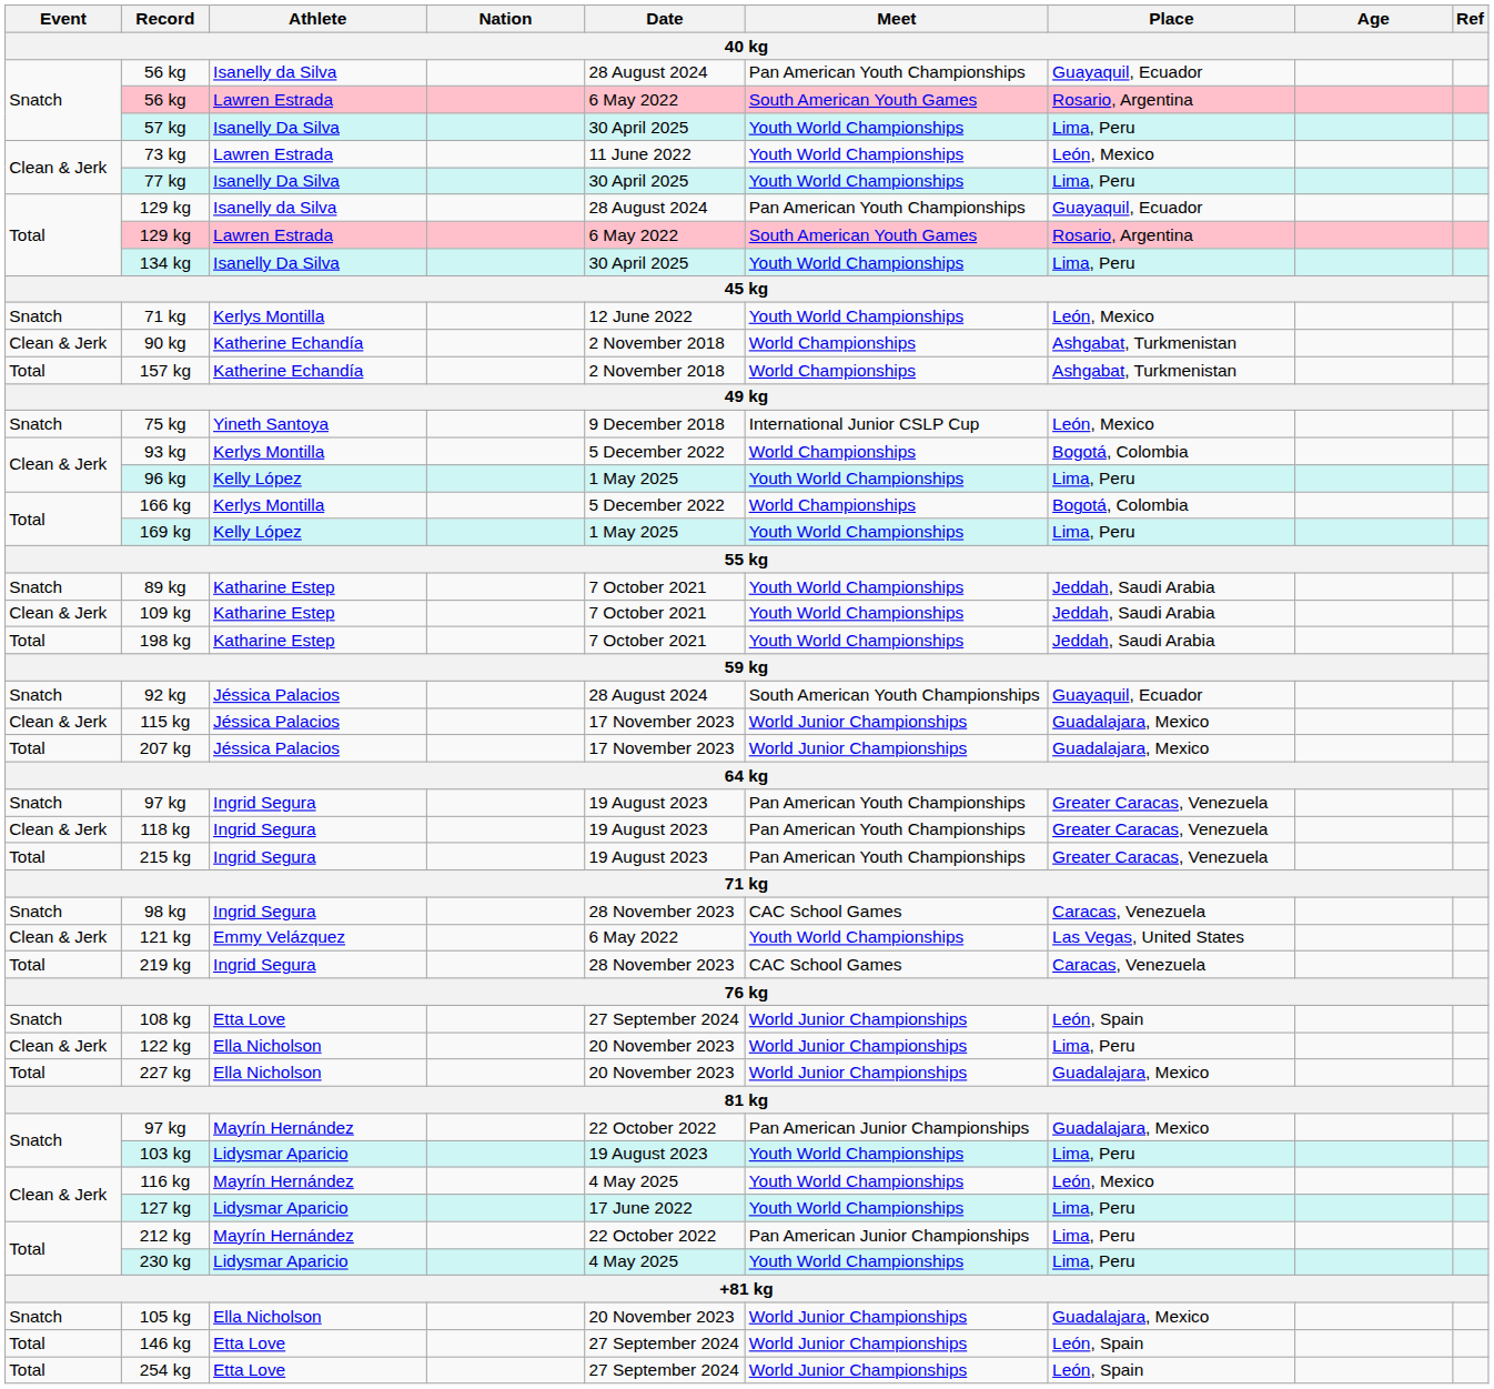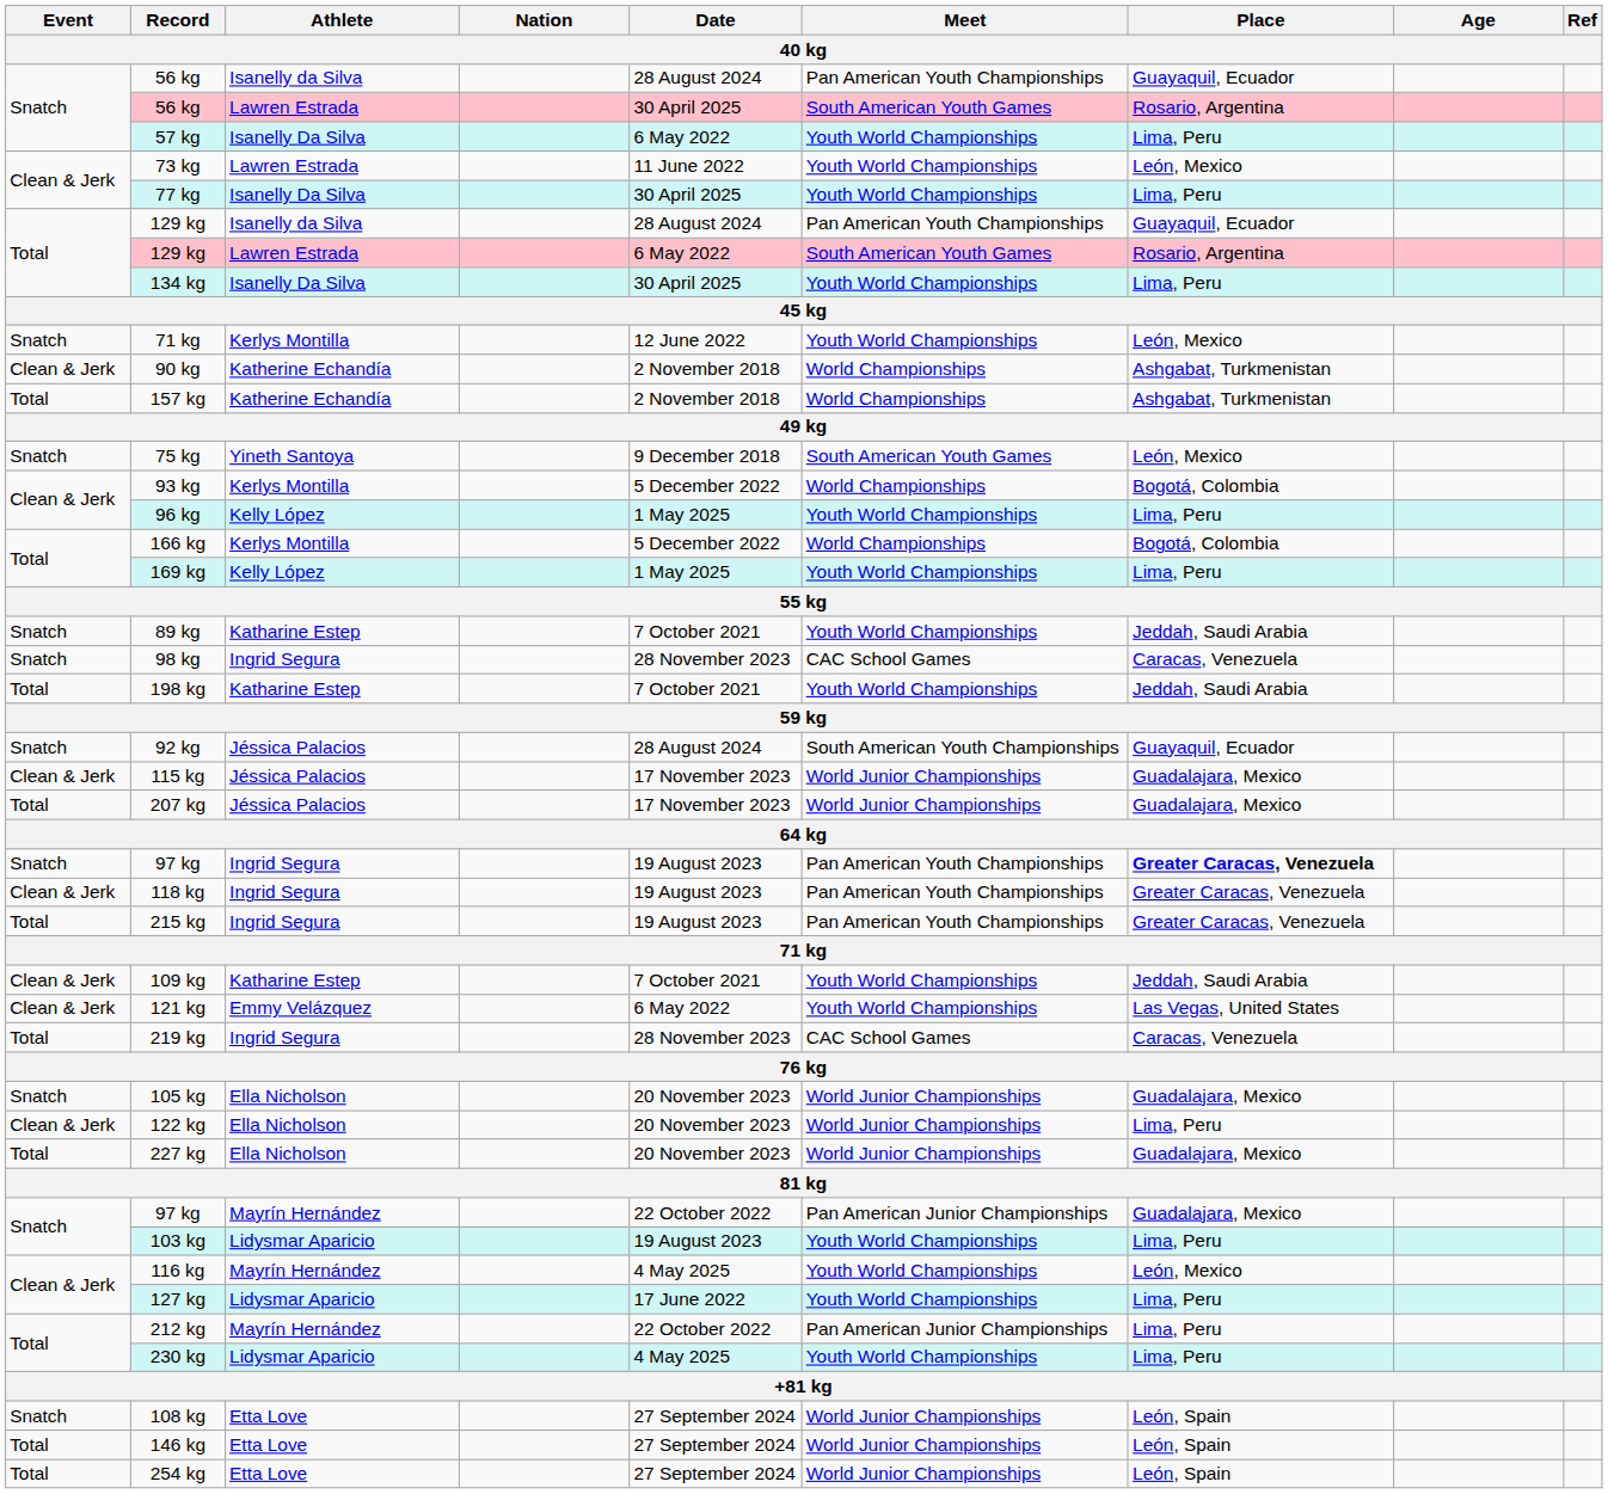 <table class="wikitable" style="font-size:90%;">
 <tr>
 <th width=8%>Event</th>
 <th width=6%>Record</th>
 <th width=15%>Athlete</th>
 <th width=11%>Nation</th>
 <th width=11%>Date</th>
 <th width=21%>Meet</th>
 <th width=17%>Place</th>
 <th width=11%>Age</th>
 <th>Ref</th>
 </tr>
 <tr bgcolor="#DDDDDD">
 <th colspan="9">40 kg</th>
 </tr>
 <tr>
 <td rowspan=3>Snatch</td>
 <td align=center>56 kg</td>
 <td><a href='#'>Isanelly da Silva</a></td>
 <td></td>
 <td>28 August 2024</td>
 <td>Pan American Youth Championships</td>
 <td><a href='#'>Guayaquil</a>, Ecuador</td>
 <td></td>
 <td></td>
 </tr>
 <tr bgcolor=pink>
 <td align="center">56 kg</td>
 <td><a href='#'>Lawren Estrada</a></td>
 <td></td>
-<td>6 May 2022</td>
+<td>30 April 2025</td>
 <td><a href='#'>South American Youth Games</a></td>
 <td><a href='#'>Rosario</a>, Argentina</td>
 <td></td>
 <td></td>
 </tr>
 <tr bgcolor=#CEF6F5>
 <td align="center">57 kg</td>
 <td><a href='#'>Isanelly Da Silva</a></td>
 <td></td>
-<td>30 April 2025</td>
+<td>6 May 2022</td>
 <td><a href='#'>Youth World Championships</a></td>
 <td><a href='#'>Lima</a>, Peru</td>
 <td></td>
 <td></td>
 </tr>
 <tr>
 <td rowspan=2>Clean & Jerk</td>
 <td align="center">73 kg</td>
 <td><a href='#'>Lawren Estrada</a></td>
 <td></td>
 <td>11 June 2022</td>
 <td><a href='#'>Youth World Championships</a></td>
 <td><a href='#'>León</a>, Mexico</td>
 <td></td>
 <td></td>
 </tr>
 <tr bgcolor=#CEF6F5>
 <td align="center">77 kg</td>
 <td><a href='#'>Isanelly Da Silva</a></td>
 <td></td>
 <td>30 April 2025</td>
 <td><a href='#'>Youth World Championships</a></td>
 <td><a href='#'>Lima</a>, Peru</td>
 <td></td>
 <td></td>
 </tr>
 <tr>
 <td rowspan=3>Total</td>
 <td align="center">129 kg</td>
 <td><a href='#'>Isanelly da Silva</a></td>
 <td></td>
 <td>28 August 2024</td>
 <td>Pan American Youth Championships</td>
 <td><a href='#'>Guayaquil</a>, Ecuador</td>
 <td></td>
 <td></td>
 </tr>
 <tr bgcolor=pink>
 <td align=center>129 kg</td>
 <td><a href='#'>Lawren Estrada</a></td>
 <td></td>
 <td>6 May 2022</td>
 <td><a href='#'>South American Youth Games</a></td>
 <td><a href='#'>Rosario</a>, Argentina</td>
 <td></td>
 <td></td>
 </tr>
 <tr bgcolor=#CEF6F5>
 <td align="center">134 kg</td>
 <td><a href='#'>Isanelly Da Silva</a></td>
 <td></td>
 <td>30 April 2025</td>
 <td><a href='#'>Youth World Championships</a></td>
 <td><a href='#'>Lima</a>, Peru</td>
 <td></td>
 <td></td>
 </tr>
 <tr bgcolor="#DDDDDD">
 <th colspan="9">45 kg</th>
 </tr>
 <tr>
 <td>Snatch</td>
 <td align="center">71 kg</td>
 <td><a href='#'>Kerlys Montilla</a></td>
 <td></td>
 <td>12 June 2022</td>
 <td><a href='#'>Youth World Championships</a></td>
 <td><a href='#'>León</a>, Mexico</td>
 <td></td>
 <td></td>
 </tr>
 <tr>
 <td>Clean & Jerk</td>
 <td align="center">90 kg</td>
 <td><a href='#'>Katherine Echandía</a></td>
 <td></td>
 <td>2 November 2018</td>
 <td><a href='#'>World Championships</a></td>
 <td><a href='#'>Ashgabat</a>, Turkmenistan</td>
 <td></td>
 <td></td>
 </tr>
 <tr>
 <td>Total</td>
 <td align="center">157 kg</td>
 <td><a href='#'>Katherine Echandía</a></td>
 <td></td>
 <td>2 November 2018</td>
 <td><a href='#'>World Championships</a></td>
 <td><a href='#'>Ashgabat</a>, Turkmenistan</td>
 <td></td>
 <td></td>
 </tr>
 <tr bgcolor="#DDDDDD">
 <th colspan="9">49 kg</th>
 </tr>
 <tr>
 <td>Snatch</td>
 <td align="center">75 kg</td>
 <td><a href='#'>Yineth Santoya</a></td>
 <td></td>
 <td>9 December 2018</td>
-<td>International Junior CSLP Cup</td>
+<td><a href='#'>South American Youth Games</a></td>
 <td><a href='#'>León</a>, Mexico</td>
 <td></td>
 <td></td>
 </tr>
 <tr>
 <td rowspan=2>Clean & Jerk</td>
 <td align=center>93 kg</td>
 <td><a href='#'>Kerlys Montilla</a></td>
 <td></td>
 <td>5 December 2022</td>
 <td><a href='#'>World Championships</a></td>
 <td><a href='#'>Bogotá</a>, Colombia</td>
 <td></td>
 <td></td>
 </tr>
 <tr bgcolor=#CEF6F5>
 <td align=center>96 kg</td>
 <td><a href='#'>Kelly López</a></td>
 <td></td>
 <td>1 May 2025</td>
 <td><a href='#'>Youth World Championships</a></td>
 <td><a href='#'>Lima</a>, Peru</td>
 <td></td>
 <td></td>
 </tr>
 <tr>
 <td rowspan=2>Total</td>
 <td align=center>166 kg</td>
 <td><a href='#'>Kerlys Montilla</a></td>
 <td></td>
 <td>5 December 2022</td>
 <td><a href='#'>World Championships</a></td>
 <td><a href='#'>Bogotá</a>, Colombia</td>
 <td></td>
 <td></td>
 </tr>
 <tr bgcolor=#CEF6F5>
 <td align=center>169 kg</td>
 <td><a href='#'>Kelly López</a></td>
 <td></td>
 <td>1 May 2025</td>
 <td><a href='#'>Youth World Championships</a></td>
 <td><a href='#'>Lima</a>, Peru</td>
 <td></td>
 <td></td>
 </tr>
 <tr bgcolor="#DDDDDD">
 <th colspan="9">55 kg</th>
 </tr>
 <tr>
 <td>Snatch</td>
 <td align="center">89 kg</td>
 <td><a href='#'>Katharine Estep</a></td>
 <td></td>
 <td>7 October 2021</td>
 <td><a href='#'>Youth World Championships</a></td>
 <td><a href='#'>Jeddah</a>, Saudi Arabia</td>
 <td></td>
 <td></td>
 </tr>
 <tr>
-<td>Clean & Jerk</td>
-<td align="center">109 kg</td>
-<td><a href='#'>Katharine Estep</a></td>
+<td>Snatch</td>
+<td align="center">98 kg</td>
+<td><a href='#'>Ingrid Segura</a></td>
 <td></td>
-<td>7 October 2021</td>
-<td><a href='#'>Youth World Championships</a></td>
-<td><a href='#'>Jeddah</a>, Saudi Arabia</td>
+<td>28 November 2023</td>
+<td>CAC School Games</td>
+<td><a href='#'>Caracas</a>, Venezuela</td>
 <td></td>
 <td></td>
 </tr>
 <tr>
 <td>Total</td>
 <td align="center">198 kg</td>
 <td><a href='#'>Katharine Estep</a></td>
 <td></td>
 <td>7 October 2021</td>
 <td><a href='#'>Youth World Championships</a></td>
 <td><a href='#'>Jeddah</a>, Saudi Arabia</td>
 <td></td>
 <td></td>
 </tr>
 <tr bgcolor="#DDDDDD">
 <th colspan="9">59 kg</th>
 </tr>
 <tr>
 <td>Snatch</td>
 <td align="center">92 kg</td>
 <td><a href='#'>Jéssica Palacios</a></td>
 <td></td>
 <td>28 August 2024</td>
 <td>South American Youth Championships</td>
 <td><a href='#'>Guayaquil</a>, Ecuador</td>
 <td></td>
 <td></td>
 </tr>
 <tr>
 <td>Clean & Jerk</td>
 <td align="center">115 kg</td>
 <td><a href='#'>Jéssica Palacios</a></td>
 <td></td>
 <td>17 November 2023</td>
 <td><a href='#'>World Junior Championships</a></td>
 <td><a href='#'>Guadalajara</a>, Mexico</td>
 <td></td>
 <td></td>
 </tr>
 <tr>
 <td>Total</td>
 <td align="center">207 kg</td>
 <td><a href='#'>Jéssica Palacios</a></td>
 <td></td>
 <td>17 November 2023</td>
 <td><a href='#'>World Junior Championships</a></td>
 <td><a href='#'>Guadalajara</a>, Mexico</td>
 <td></td>
 <td></td>
 </tr>
 <tr bgcolor="#DDDDDD">
 <th colspan="9">64 kg</th>
 </tr>
 <tr>
 <td>Snatch</td>
 <td align="center">97 kg</td>
 <td><a href='#'>Ingrid Segura</a></td>
 <td></td>
 <td>19 August 2023</td>
 <td>Pan American Youth Championships</td>
-<td><a href='#'>Greater Caracas</a>, Venezuela</td>
+<td><strong><a href='#'>Greater Caracas</a>, Venezuela</strong></td>
 <td></td>
 <td></td>
 </tr>
 <tr>
 <td>Clean & Jerk</td>
 <td align="center">118 kg</td>
 <td><a href='#'>Ingrid Segura</a></td>
 <td></td>
 <td>19 August 2023</td>
 <td>Pan American Youth Championships</td>
 <td><a href='#'>Greater Caracas</a>, Venezuela</td>
 <td></td>
 <td></td>
 </tr>
 <tr>
 <td>Total</td>
 <td align="center">215 kg</td>
 <td><a href='#'>Ingrid Segura</a></td>
 <td></td>
 <td>19 August 2023</td>
 <td>Pan American Youth Championships</td>
 <td><a href='#'>Greater Caracas</a>, Venezuela</td>
 <td></td>
 <td></td>
 </tr>
 <tr bgcolor="#DDDDDD">
 <th colspan="9">71 kg</th>
 </tr>
 <tr>
-<td>Snatch</td>
-<td align="center">98 kg</td>
-<td><a href='#'>Ingrid Segura</a></td>
+<td>Clean & Jerk</td>
+<td align="center">109 kg</td>
+<td><a href='#'>Katharine Estep</a></td>
 <td></td>
-<td>28 November 2023</td>
-<td>CAC School Games</td>
-<td><a href='#'>Caracas</a>, Venezuela</td>
+<td>7 October 2021</td>
+<td><a href='#'>Youth World Championships</a></td>
+<td><a href='#'>Jeddah</a>, Saudi Arabia</td>
 <td></td>
 <td></td>
 </tr>
 <tr>
 <td>Clean & Jerk</td>
 <td align="center">121 kg</td>
 <td><a href='#'>Emmy Velázquez</a></td>
 <td></td>
 <td>6 May 2022</td>
 <td><a href='#'>Youth World Championships</a></td>
 <td><a href='#'>Las Vegas</a>, United States</td>
 <td></td>
 <td></td>
 </tr>
 <tr>
 <td>Total</td>
 <td align="center">219 kg</td>
 <td><a href='#'>Ingrid Segura</a></td>
 <td></td>
 <td>28 November 2023</td>
 <td>CAC School Games</td>
 <td><a href='#'>Caracas</a>, Venezuela</td>
 <td></td>
 <td></td>
 </tr>
 <tr bgcolor="#DDDDDD">
 <th colspan="9">76 kg</th>
 </tr>
 <tr>
 <td>Snatch</td>
-<td align="center">108 kg</td>
-<td><a href='#'>Etta Love</a></td>
+<td align=center>105 kg</td>
+<td><a href='#'>Ella Nicholson</a></td>
 <td></td>
-<td>27 September 2024</td>
+<td>20 November 2023</td>
 <td><a href='#'>World Junior Championships</a></td>
-<td><a href='#'>León</a>, Spain</td>
+<td><a href='#'>Guadalajara</a>, Mexico</td>
 <td></td>
 <td></td>
 </tr>
 <tr>
 <td>Clean & Jerk</td>
 <td align=center>122 kg</td>
 <td><a href='#'>Ella Nicholson</a></td>
 <td></td>
 <td>20 November 2023</td>
 <td><a href='#'>World Junior Championships</a></td>
 <td><a href='#'>Lima</a>, Peru</td>
 <td></td>
 <td></td>
 </tr>
 <tr>
 <td>Total</td>
 <td align=center>227 kg</td>
 <td><a href='#'>Ella Nicholson</a></td>
 <td></td>
 <td>20 November 2023</td>
 <td><a href='#'>World Junior Championships</a></td>
 <td><a href='#'>Guadalajara</a>, Mexico</td>
 <td></td>
 <td></td>
 </tr>
 <tr bgcolor="#DDDDDD">
 <th colspan="9">81 kg</th>
 </tr>
 <tr>
 <td rowspan=2>Snatch</td>
 <td align=center>97 kg</td>
 <td><a href='#'>Mayrín Hernández</a></td>
 <td></td>
 <td>22 October 2022</td>
 <td>Pan American Junior Championships</td>
 <td><a href='#'>Guadalajara</a>, Mexico</td>
 <td></td>
 <td></td>
 </tr>
 <tr bgcolor=#CEF6F5>
 <td align=center>103 kg</td>
 <td><a href='#'>Lidysmar Aparicio</a></td>
 <td></td>
 <td>19 August 2023</td>
 <td><a href='#'>Youth World Championships</a></td>
 <td><a href='#'>Lima</a>, Peru</td>
 <td></td>
 <td></td>
 </tr>
 <tr>
 <td rowspan=2>Clean & Jerk</td>
 <td align=center>116 kg</td>
 <td><a href='#'>Mayrín Hernández</a></td>
 <td></td>
 <td>4 May 2025</td>
 <td><a href='#'>Youth World Championships</a></td>
 <td><a href='#'>León</a>, Mexico</td>
 <td></td>
 <td></td>
 </tr>
 <tr bgcolor=#CEF6F5>
 <td align=center>127 kg</td>
 <td><a href='#'>Lidysmar Aparicio</a></td>
 <td></td>
 <td>17 June 2022</td>
 <td><a href='#'>Youth World Championships</a></td>
 <td><a href='#'>Lima</a>, Peru</td>
 <td></td>
 <td></td>
 </tr>
 <tr>
 <td rowspan=2>Total</td>
 <td align=center>212 kg</td>
 <td><a href='#'>Mayrín Hernández</a></td>
 <td></td>
 <td>22 October 2022</td>
 <td>Pan American Junior Championships</td>
 <td><a href='#'>Lima</a>, Peru</td>
 <td></td>
 <td></td>
 </tr>
 <tr bgcolor=#CEF6F5>
 <td align=center>230 kg</td>
 <td><a href='#'>Lidysmar Aparicio</a></td>
 <td></td>
 <td>4 May 2025</td>
 <td><a href='#'>Youth World Championships</a></td>
 <td><a href='#'>Lima</a>, Peru</td>
 <td></td>
 <td></td>
 </tr>
 <tr bgcolor="#DDDDDD">
 <th colspan="9">+81 kg</th>
 </tr>
 <tr>
 <td>Snatch</td>
-<td align=center>105 kg</td>
-<td><a href='#'>Ella Nicholson</a></td>
+<td align="center">108 kg</td>
+<td><a href='#'>Etta Love</a></td>
 <td></td>
-<td>20 November 2023</td>
+<td>27 September 2024</td>
 <td><a href='#'>World Junior Championships</a></td>
-<td><a href='#'>Guadalajara</a>, Mexico</td>
+<td><a href='#'>León</a>, Spain</td>
 <td></td>
 <td></td>
 </tr>
 <tr>
 <td>Total</td>
 <td align="center">146 kg</td>
 <td><a href='#'>Etta Love</a></td>
 <td></td>
 <td>27 September 2024</td>
 <td><a href='#'>World Junior Championships</a></td>
 <td><a href='#'>León</a>, Spain</td>
 <td></td>
 <td></td>
 </tr>
 <tr>
 <td>Total</td>
 <td align="center">254 kg</td>
 <td><a href='#'>Etta Love</a></td>
 <td></td>
 <td>27 September 2024</td>
 <td><a href='#'>World Junior Championships</a></td>
 <td><a href='#'>León</a>, Spain</td>
 <td></td>
 <td></td>
 </tr>
 </table>
